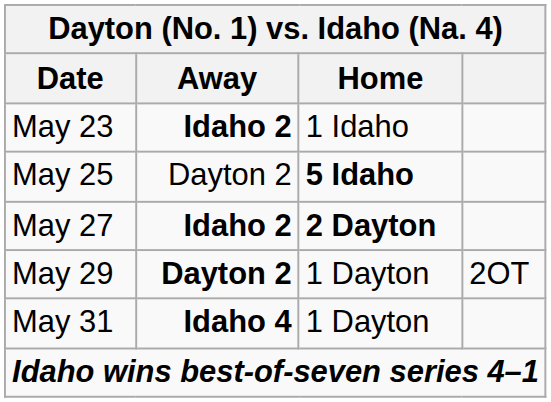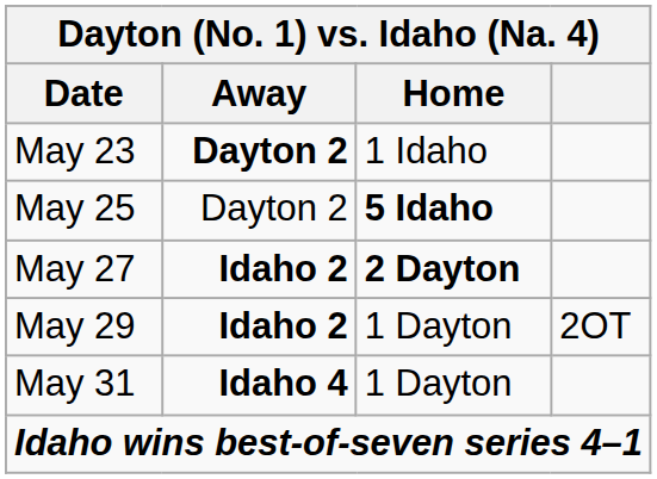 <table class="wikitable">
 <tr>
 <th bgcolor="#DDDDDD" colspan="4">Dayton (No. 1) vs. Idaho (Na. 4)</th>
 </tr>
 <tr>
 <th>Date</th>
 <th>Away</th>
 <th>Home</th>
 <th></th>
 </tr>
 <tr>
 <td>May 23</td>
-<td align="right"><strong>Idaho 2</strong></td>
+<td align="right"><strong>Dayton 2</strong></td>
 <td>1 Idaho</td>
 <td></td>
 </tr>
 <tr>
 <td>May 25</td>
 <td align="right">Dayton 2</td>
 <td><strong>5 Idaho</strong></td>
 <td></td>
 </tr>
 <tr>
 <td>May 27</td>
 <td align="right"><strong>Idaho 2</strong></td>
 <td><strong>2 Dayton</strong></td>
 <td></td>
 </tr>
 <tr>
 <td>May 29</td>
-<td align="right"><strong>Dayton 2</strong></td>
+<td align="right"><strong>Idaho 2</strong></td>
 <td>1 Dayton</td>
 <td>2OT</td>
 </tr>
 <tr>
 <td>May 31</td>
 <td align="right"><strong>Idaho 4</strong></td>
 <td>1 Dayton</td>
 <td></td>
 </tr>
 <tr align="center">
 <td colspan="4"><strong><em>Idaho wins best-of-seven series 4–1</em></strong></td>
 </tr>
 </table>
